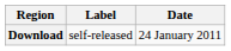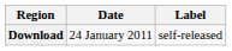 <table class="wikitable plainrowheaders">
 <tr>
 <th scope="col">Region</th>
+<th scope="col">Date</th>
 <th scope="col">Label</th>
-<th scope="col">Date</th>
 </tr>
 <tr>
 <th scope="row">Download</th>
+<td>24 January 2011</td>
 <td>self-released</td>
-<td>24 January 2011</td>
 </tr>
 </table>
